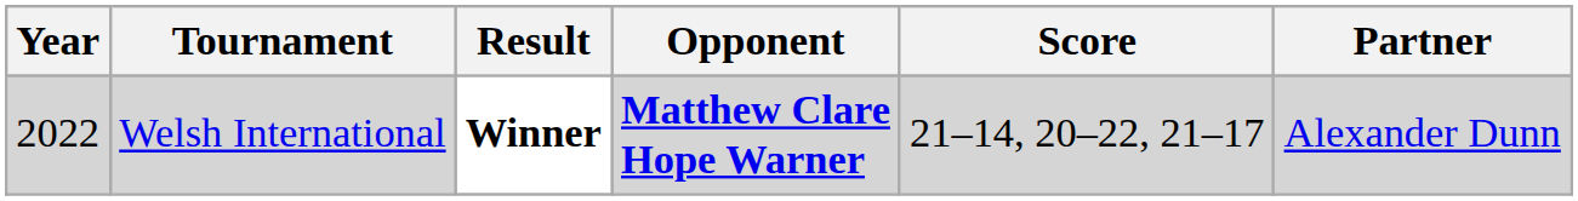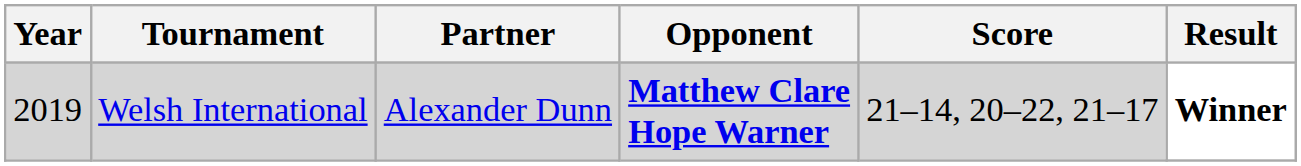 <table class="sortable wikitable" style="font-size: 90%;">
 <tr>
 <th>Year</th>
 <th>Tournament</th>
-<th>Result</th>
+<th>Partner</th>
 <th>Opponent</th>
 <th>Score</th>
-<th>Partner</th>
+<th>Result</th>
 </tr>
 <tr style="background:#D5D5D5">
-<td align="center">2022</td>
+<td align="center">2019</td>
 <td align="left"><a href='#'>Welsh International</a></td>
-<td style="text-align:left; background:white"> <strong>Winner</strong></td>
+<td align="left"> <a href='#'>Alexander Dunn</a></td>
 <td align="left"><strong> <a href='#'>Matthew Clare</a> <br>  <a href='#'>Hope Warner</a></strong></td>
 <td align="left">21–14, 20–22, 21–17</td>
-<td align="left"> <a href='#'>Alexander Dunn</a></td>
+<td style="text-align:left; background:white"> <strong>Winner</strong></td>
 </tr>
 </table>
